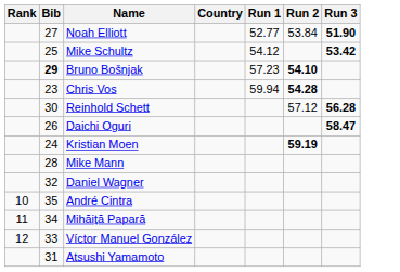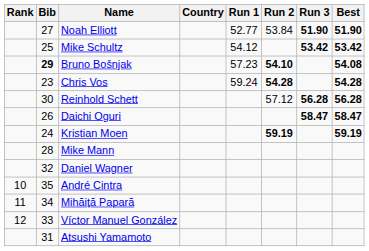 <table class="wikitable sortable" style="text-align:center">
 <tr>
 <th>Rank</th>
 <th>Bib</th>
 <th>Name</th>
 <th>Country</th>
 <th>Run 1</th>
 <th>Run 2</th>
 <th>Run 3</th>
+<th>Best</th>
 </tr>
 <tr>
 <td></td>
 <td>27</td>
 <td align="left"><a href='#'>Noah Elliott</a></td>
 <td align=left></td>
 <td>52.77</td>
 <td>53.84</td>
+<td><strong>51.90</strong></td>
 <td><strong>51.90</strong></td>
 </tr>
 <tr>
 <td></td>
 <td>25</td>
 <td align="left"><a href='#'>Mike Schultz</a></td>
 <td align="left"></td>
 <td>54.12</td>
 <td></td>
 <td><strong>53.42</strong></td>
+<td><strong>53.42</strong></td>
 </tr>
 <tr>
 <td></td>
 <td><strong>29</strong></td>
 <td align="left"><a href='#'>Bruno Bošnjak</a></td>
 <td align="left"></td>
 <td>57.23</td>
 <td><strong>54.10</strong></td>
 <td></td>
+<td><strong>54.08</strong></td>
 </tr>
 <tr>
 <td></td>
 <td>23</td>
 <td align="left"><a href='#'>Chris Vos</a></td>
 <td align=left></td>
-<td>59.94</td>
+<td>59.24</td>
 <td><strong>54.28</strong></td>
 <td></td>
+<td><strong>54.28</strong></td>
 </tr>
 <tr>
 <td></td>
 <td>30</td>
 <td align="left"><a href='#'>Reinhold Schett</a></td>
 <td align="left"></td>
 <td></td>
 <td>57.12</td>
+<td><strong>56.28</strong></td>
 <td><strong>56.28</strong></td>
 </tr>
 <tr>
 <td></td>
 <td>26</td>
 <td align="left"><a href='#'>Daichi Oguri</a></td>
 <td align="left"></td>
 <td></td>
 <td></td>
 <td><strong>58.47</strong></td>
+<td><strong>58.47</strong></td>
 </tr>
 <tr>
 <td></td>
 <td>24</td>
 <td align="left"><a href='#'>Kristian Moen</a></td>
 <td align="left"></td>
 <td></td>
 <td><strong>59.19</strong></td>
 <td></td>
+<td><strong>59.19</strong></td>
 </tr>
 <tr>
 <td></td>
 <td>28</td>
 <td align="left"><a href='#'>Mike Mann</a></td>
 <td align="left"></td>
+<td></td>
 <td></td>
 <td></td>
 <td></td>
 </tr>
 <tr>
 <td></td>
 <td>32</td>
 <td align="left"><a href='#'>Daniel Wagner</a></td>
 <td align="left"></td>
 <td></td>
 <td></td>
 <td></td>
+<td></td>
 </tr>
 <tr>
 <td>10</td>
 <td>35</td>
 <td align="left"><a href='#'>André Cintra</a></td>
 <td align="left"></td>
+<td></td>
 <td></td>
 <td></td>
 <td></td>
 </tr>
 <tr>
 <td>11</td>
 <td>34</td>
 <td align="left"><a href='#'>Mihăiță Papară</a></td>
 <td align=left></td>
 <td></td>
 <td></td>
 <td></td>
+<td></td>
 </tr>
 <tr>
 <td>12</td>
 <td>33</td>
 <td align="left"><a href='#'>Víctor Manuel González</a></td>
 <td align="left"></td>
+<td></td>
 <td></td>
 <td></td>
 <td></td>
 </tr>
 <tr>
 <td></td>
 <td>31</td>
 <td align="left"><a href='#'>Atsushi Yamamoto</a></td>
 <td align="left"></td>
 <td></td>
 <td></td>
 <td></td>
+<td></td>
 </tr>
 </table>
